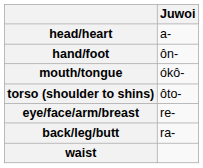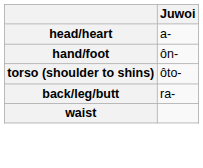 <table class=wikitable>
 <tr>
 <th></th>
 <th>Juwoi</th>
 </tr>
 <tr>
 <th>head/heart</th>
 <td>a-</td>
 </tr>
 <tr>
 <th>hand/foot</th>
 <td>ôn-</td>
 </tr>
 <tr>
-<th>mouth/tongue</th>
-<td>ókô-</td>
-</tr>
-<tr>
 <th>torso (shoulder to shins)</th>
 <td>ôto-</td>
-</tr>
-<tr>
-<th>eye/face/arm/breast</th>
-<td>re-</td>
 </tr>
 <tr>
 <th>back/leg/butt</th>
 <td>ra-</td>
 </tr>
 <tr>
 <th>waist</th>
 <td></td>
 </tr>
 </table>
